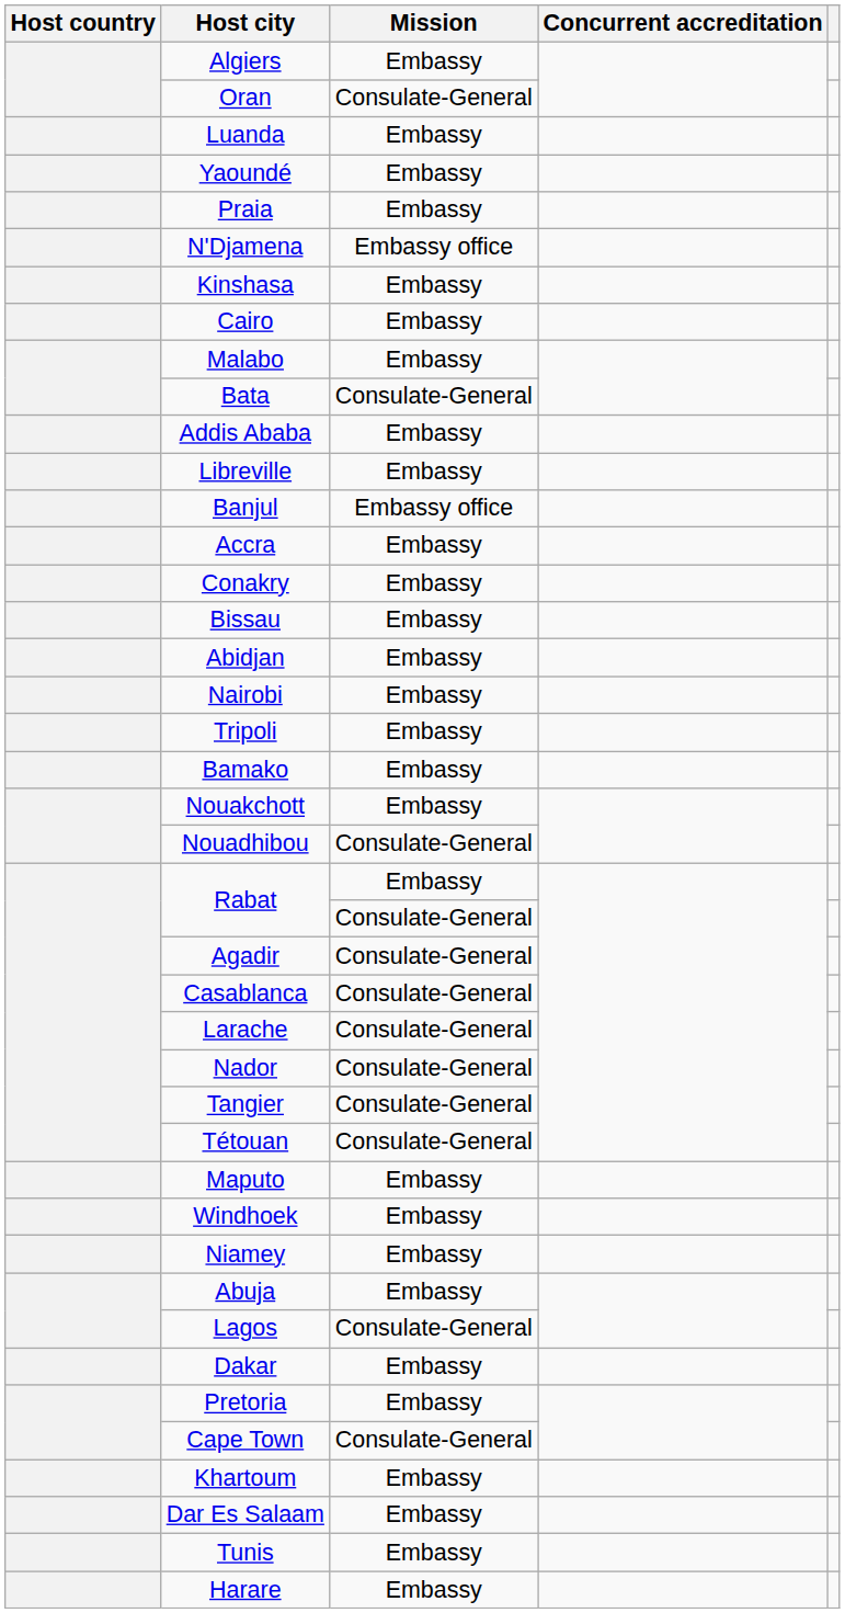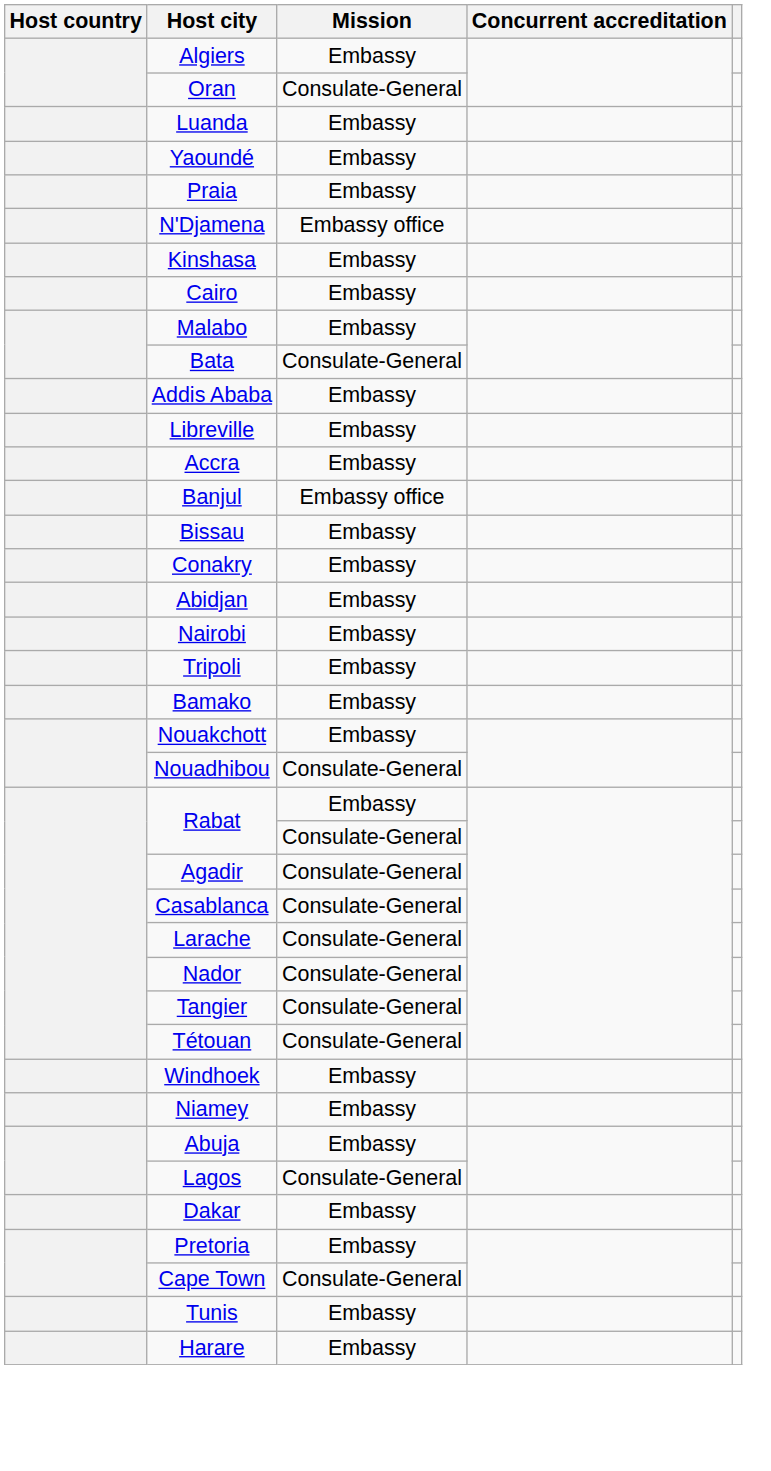 <table class="wikitable plainrowheaders" style="text-align:center;">
 <tr>
 <th scope="col">Host country</th>
 <th scope="col">Host city</th>
 <th scope="col">Mission</th>
 <th scope="col">Concurrent accreditation</th>
 <th scope="col"></th>
 </tr>
 <tr>
 <th scope="row" rowspan="2"></th>
 <td><a href='#'>Algiers</a></td>
 <td>Embassy</td>
 <td rowspan="2"></td>
 <td></td>
 </tr>
 <tr>
 <td><a href='#'>Oran</a></td>
 <td>Consulate-General</td>
 <td></td>
 </tr>
 <tr>
 <th scope="row"></th>
 <td><a href='#'>Luanda</a></td>
 <td>Embassy</td>
 <td></td>
 <td></td>
 </tr>
 <tr>
 <th scope="row"></th>
 <td><a href='#'>Yaoundé</a></td>
 <td>Embassy</td>
 <td></td>
 <td></td>
 </tr>
 <tr>
 <th scope="row"></th>
 <td><a href='#'>Praia</a></td>
 <td>Embassy</td>
 <td></td>
 <td></td>
 </tr>
 <tr>
 <th scope="row"></th>
 <td><a href='#'>N'Djamena</a></td>
 <td>Embassy office</td>
 <td></td>
 <td></td>
 </tr>
 <tr>
 <th scope="row"></th>
 <td><a href='#'>Kinshasa</a></td>
 <td>Embassy</td>
 <td></td>
 <td></td>
 </tr>
 <tr>
 <th scope="row"></th>
 <td><a href='#'>Cairo</a></td>
 <td>Embassy</td>
 <td></td>
 <td></td>
 </tr>
 <tr>
 <th scope="row" rowspan="2"></th>
 <td><a href='#'>Malabo</a></td>
 <td>Embassy</td>
 <td rowspan="2"></td>
 <td></td>
 </tr>
 <tr>
 <td><a href='#'>Bata</a></td>
 <td>Consulate-General</td>
 <td></td>
 </tr>
 <tr>
 <th scope="row"></th>
 <td><a href='#'>Addis Ababa</a></td>
 <td>Embassy</td>
 <td></td>
 <td></td>
 </tr>
 <tr>
 <th scope="row"></th>
 <td><a href='#'>Libreville</a></td>
 <td>Embassy</td>
 <td></td>
 <td></td>
 </tr>
 <tr>
 <th scope="row"></th>
+<td><a href='#'>Accra</a></td>
+<td>Embassy</td>
+<td></td>
+<td></td>
+</tr>
+<tr>
+<th scope="row"></th>
 <td><a href='#'>Banjul</a></td>
 <td>Embassy office</td>
 <td></td>
 <td></td>
 </tr>
 <tr>
 <th scope="row"></th>
-<td><a href='#'>Accra</a></td>
+<td><a href='#'>Bissau</a></td>
 <td>Embassy</td>
 <td></td>
 <td></td>
 </tr>
 <tr>
 <th scope="row"></th>
 <td><a href='#'>Conakry</a></td>
-<td>Embassy</td>
-<td></td>
-<td></td>
-</tr>
-<tr>
-<th scope="row"></th>
-<td><a href='#'>Bissau</a></td>
 <td>Embassy</td>
 <td></td>
 <td></td>
 </tr>
 <tr>
 <th scope="row"></th>
 <td><a href='#'>Abidjan</a></td>
 <td>Embassy</td>
 <td></td>
 <td></td>
 </tr>
 <tr>
 <th scope="row"></th>
 <td><a href='#'>Nairobi</a></td>
 <td>Embassy</td>
 <td></td>
 <td></td>
 </tr>
 <tr>
 <th scope="row"></th>
 <td><a href='#'>Tripoli</a></td>
 <td>Embassy</td>
 <td></td>
 <td></td>
 </tr>
 <tr>
 <th scope="row"></th>
 <td><a href='#'>Bamako</a></td>
 <td>Embassy</td>
 <td></td>
 <td></td>
 </tr>
 <tr>
 <th scope="row" rowspan="2"></th>
 <td><a href='#'>Nouakchott</a></td>
 <td>Embassy</td>
 <td rowspan="2"></td>
 <td></td>
 </tr>
 <tr>
 <td><a href='#'>Nouadhibou</a></td>
 <td>Consulate-General</td>
 <td></td>
 </tr>
 <tr>
 <th scope="row" rowspan="8"></th>
 <td rowspan="2"><a href='#'>Rabat</a></td>
 <td>Embassy</td>
 <td rowspan="8"></td>
 <td></td>
 </tr>
 <tr>
 <td>Consulate-General</td>
 <td></td>
 </tr>
 <tr>
 <td><a href='#'>Agadir</a></td>
 <td>Consulate-General</td>
 <td></td>
 </tr>
 <tr>
 <td><a href='#'>Casablanca</a></td>
 <td>Consulate-General</td>
 <td></td>
 </tr>
 <tr>
 <td><a href='#'>Larache</a></td>
 <td>Consulate-General</td>
 <td></td>
 </tr>
 <tr>
 <td><a href='#'>Nador</a></td>
 <td>Consulate-General</td>
 <td></td>
 </tr>
 <tr>
 <td><a href='#'>Tangier</a></td>
 <td>Consulate-General</td>
 <td></td>
 </tr>
 <tr>
 <td><a href='#'>Tétouan</a></td>
 <td>Consulate-General</td>
 <td></td>
 </tr>
 <tr>
 <th scope="row"></th>
-<td><a href='#'>Maputo</a></td>
-<td>Embassy</td>
-<td></td>
-<td></td>
-</tr>
-<tr>
-<th scope="row"></th>
 <td><a href='#'>Windhoek</a></td>
 <td>Embassy</td>
 <td></td>
 <td></td>
 </tr>
 <tr>
 <th scope="row"></th>
 <td><a href='#'>Niamey</a></td>
 <td>Embassy</td>
 <td></td>
 <td></td>
 </tr>
 <tr>
 <th scope="row" rowspan="2"></th>
 <td><a href='#'>Abuja</a></td>
 <td>Embassy</td>
 <td rowspan="2"></td>
 <td></td>
 </tr>
 <tr>
 <td><a href='#'>Lagos</a></td>
 <td>Consulate-General</td>
 <td></td>
 </tr>
 <tr>
 <th scope="row"></th>
 <td><a href='#'>Dakar</a></td>
 <td>Embassy</td>
 <td></td>
 <td></td>
 </tr>
 <tr>
 <th scope="row" rowspan="2"></th>
 <td><a href='#'>Pretoria</a></td>
 <td>Embassy</td>
 <td rowspan="2"></td>
 <td></td>
 </tr>
 <tr>
 <td><a href='#'>Cape Town</a></td>
 <td>Consulate-General</td>
 <td></td>
 </tr>
 <tr>
 <th scope="row"></th>
-<td><a href='#'>Khartoum</a></td>
-<td>Embassy</td>
-<td></td>
-<td></td>
-</tr>
-<tr>
-<th scope="row"></th>
-<td><a href='#'>Dar Es Salaam</a></td>
-<td>Embassy</td>
-<td></td>
-<td></td>
-</tr>
-<tr>
-<th scope="row"></th>
 <td><a href='#'>Tunis</a></td>
 <td>Embassy</td>
 <td></td>
 <td></td>
 </tr>
 <tr>
 <th scope="row"></th>
 <td><a href='#'>Harare</a></td>
 <td>Embassy</td>
 <td></td>
 <td></td>
 </tr>
 </table>
